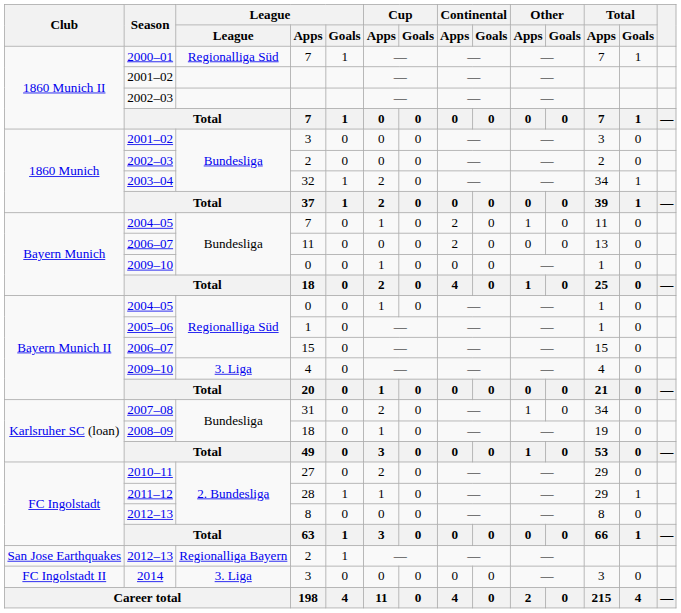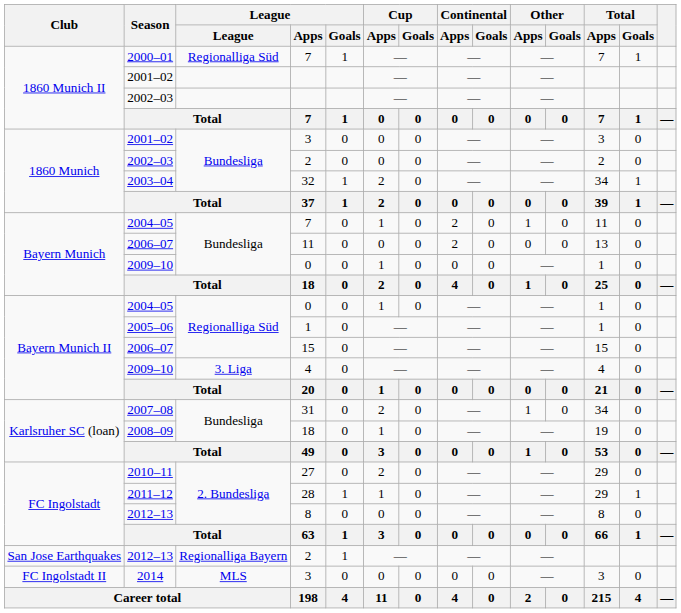 <table class="wikitable" style="text-align:center">
 <tr>
 <th rowspan="2">Club</th>
 <th rowspan="2">Season</th>
 <th colspan="3">League</th>
 <th colspan="2">Cup</th>
 <th colspan="2">Continental</th>
 <th colspan="2">Other</th>
 <th colspan="2">Total</th>
 <th rowspan="2"></th>
 </tr>
 <tr>
 <th>League</th>
 <th>Apps</th>
 <th>Goals</th>
 <th>Apps</th>
 <th>Goals</th>
 <th>Apps</th>
 <th>Goals</th>
 <th>Apps</th>
 <th>Goals</th>
 <th>Apps</th>
 <th>Goals</th>
 </tr>
 <tr>
 <td rowspan="4"><a href='#'>1860 Munich II</a></td>
 <td><a href='#'>2000–01</a></td>
 <td><a href='#'>Regionalliga Süd</a></td>
 <td>7</td>
 <td>1</td>
 <td colspan="2">—</td>
 <td colspan="2">—</td>
 <td colspan="2">—</td>
 <td>7</td>
 <td>1</td>
 <td></td>
 </tr>
 <tr>
 <td>2001–02</td>
 <td></td>
 <td></td>
 <td></td>
 <td colspan="2">—</td>
 <td colspan="2">—</td>
 <td colspan="2">—</td>
 <td></td>
 <td></td>
 <td></td>
 </tr>
 <tr>
 <td>2002–03</td>
 <td></td>
 <td></td>
 <td></td>
 <td colspan="2">—</td>
 <td colspan="2">—</td>
 <td colspan="2">—</td>
 <td></td>
 <td></td>
 <td></td>
 </tr>
 <tr>
 <th colspan="2">Total</th>
 <th>7</th>
 <th>1</th>
 <th>0</th>
 <th>0</th>
 <th>0</th>
 <th>0</th>
 <th>0</th>
 <th>0</th>
 <th>7</th>
 <th>1</th>
 <th>—</th>
 </tr>
 <tr>
 <td rowspan="4"><a href='#'>1860 Munich</a></td>
 <td><a href='#'>2001–02</a></td>
 <td rowspan="3"><a href='#'>Bundesliga</a></td>
 <td>3</td>
 <td>0</td>
 <td>0</td>
 <td>0</td>
 <td colspan="2">—</td>
 <td colspan="2">—</td>
 <td>3</td>
 <td>0</td>
 <td></td>
 </tr>
 <tr>
 <td><a href='#'>2002–03</a></td>
 <td>2</td>
 <td>0</td>
 <td>0</td>
 <td>0</td>
 <td colspan="2">—</td>
 <td colspan="2">—</td>
 <td>2</td>
 <td>0</td>
 <td></td>
 </tr>
 <tr>
 <td><a href='#'>2003–04</a></td>
 <td>32</td>
 <td>1</td>
 <td>2</td>
 <td>0</td>
 <td colspan="2">—</td>
 <td colspan="2">—</td>
 <td>34</td>
 <td>1</td>
 <td></td>
 </tr>
 <tr>
 <th colspan="2">Total</th>
 <th>37</th>
 <th>1</th>
 <th>2</th>
 <th>0</th>
 <th>0</th>
 <th>0</th>
 <th>0</th>
 <th>0</th>
 <th>39</th>
 <th>1</th>
 <th>—</th>
 </tr>
 <tr>
 <td rowspan="4"><a href='#'>Bayern Munich</a></td>
 <td><a href='#'>2004–05</a></td>
 <td rowspan="3">Bundesliga</td>
 <td>7</td>
 <td>0</td>
 <td>1</td>
 <td>0</td>
 <td>2</td>
 <td>0</td>
 <td>1</td>
 <td>0</td>
 <td>11</td>
 <td>0</td>
 <td></td>
 </tr>
 <tr>
 <td><a href='#'>2006–07</a></td>
 <td>11</td>
 <td>0</td>
 <td>0</td>
 <td>0</td>
 <td>2</td>
 <td>0</td>
 <td>0</td>
 <td>0</td>
 <td>13</td>
 <td>0</td>
 <td></td>
 </tr>
 <tr>
 <td><a href='#'>2009–10</a></td>
 <td>0</td>
 <td>0</td>
 <td>1</td>
 <td>0</td>
 <td>0</td>
 <td>0</td>
 <td colspan="2">—</td>
 <td>1</td>
 <td>0</td>
 <td></td>
 </tr>
 <tr>
 <th colspan="2">Total</th>
 <th>18</th>
 <th>0</th>
 <th>2</th>
 <th>0</th>
 <th>4</th>
 <th>0</th>
 <th>1</th>
 <th>0</th>
 <th>25</th>
 <th>0</th>
 <th>—</th>
 </tr>
 <tr>
 <td rowspan="5"><a href='#'>Bayern Munich II</a></td>
 <td><a href='#'>2004–05</a></td>
 <td rowspan="3"><a href='#'>Regionalliga Süd</a></td>
 <td>0</td>
 <td>0</td>
 <td>1</td>
 <td>0</td>
 <td colspan="2">—</td>
 <td colspan="2">—</td>
 <td>1</td>
 <td>0</td>
 <td></td>
 </tr>
 <tr>
 <td><a href='#'>2005–06</a></td>
 <td>1</td>
 <td>0</td>
 <td colspan="2">—</td>
 <td colspan="2">—</td>
 <td colspan="2">—</td>
 <td>1</td>
 <td>0</td>
 <td><code></code></td>
 </tr>
 <tr>
 <td><a href='#'>2006–07</a></td>
 <td>15</td>
 <td>0</td>
 <td colspan="2">—</td>
 <td colspan="2">—</td>
 <td colspan="2">—</td>
 <td>15</td>
 <td>0</td>
 <td></td>
 </tr>
 <tr>
 <td><a href='#'>2009–10</a></td>
 <td><a href='#'>3. Liga</a></td>
 <td>4</td>
 <td>0</td>
 <td colspan="2">—</td>
 <td colspan="2">—</td>
 <td colspan="2">—</td>
 <td>4</td>
 <td>0</td>
 <td></td>
 </tr>
 <tr>
 <th colspan="2">Total</th>
 <th>20</th>
 <th>0</th>
 <th>1</th>
 <th>0</th>
 <th>0</th>
 <th>0</th>
 <th>0</th>
 <th>0</th>
 <th>21</th>
 <th>0</th>
 <th>—</th>
 </tr>
 <tr>
 <td rowspan="3"><a href='#'>Karlsruher SC</a> (loan)</td>
 <td><a href='#'>2007–08</a></td>
 <td rowspan="2">Bundesliga</td>
 <td>31</td>
 <td>0</td>
 <td>2</td>
 <td>0</td>
 <td colspan="2">—</td>
 <td>1</td>
 <td>0</td>
 <td>34</td>
 <td>0</td>
 <td></td>
 </tr>
 <tr>
 <td><a href='#'>2008–09</a></td>
 <td>18</td>
 <td>0</td>
 <td>1</td>
 <td>0</td>
 <td colspan="2">—</td>
 <td colspan="2">—</td>
 <td>19</td>
 <td>0</td>
 <td></td>
 </tr>
 <tr>
 <th colspan="2">Total</th>
 <th>49</th>
 <th>0</th>
 <th>3</th>
 <th>0</th>
 <th>0</th>
 <th>0</th>
 <th>1</th>
 <th>0</th>
 <th>53</th>
 <th>0</th>
 <th>—</th>
 </tr>
 <tr>
 <td rowspan="4"><a href='#'>FC Ingolstadt</a></td>
 <td><a href='#'>2010–11</a></td>
 <td rowspan="3"><a href='#'>2. Bundesliga</a></td>
 <td>27</td>
 <td>0</td>
 <td>2</td>
 <td>0</td>
 <td colspan="2">—</td>
 <td colspan="2">—</td>
 <td>29</td>
 <td>0</td>
 <td></td>
 </tr>
 <tr>
 <td><a href='#'>2011–12</a></td>
 <td>28</td>
 <td>1</td>
 <td>1</td>
 <td>0</td>
 <td colspan="2">—</td>
 <td colspan="2">—</td>
 <td>29</td>
 <td>1</td>
 <td></td>
 </tr>
 <tr>
 <td><a href='#'>2012–13</a></td>
 <td>8</td>
 <td>0</td>
 <td>0</td>
 <td>0</td>
 <td colspan="2">—</td>
 <td colspan="2">—</td>
 <td>8</td>
 <td>0</td>
 <td></td>
 </tr>
 <tr>
 <th colspan="2">Total</th>
 <th>63</th>
 <th>1</th>
 <th>3</th>
 <th>0</th>
 <th>0</th>
 <th>0</th>
 <th>0</th>
 <th>0</th>
 <th>66</th>
 <th>1</th>
 <th>—</th>
 </tr>
 <tr>
 <td><a href='#'>San Jose Earthquakes</a></td>
 <td><a href='#'>2012–13</a></td>
 <td><a href='#'>Regionalliga Bayern</a></td>
 <td>2</td>
 <td>1</td>
 <td colspan="2">—</td>
 <td colspan="2">—</td>
 <td colspan="2">—</td>
 <td></td>
 <td></td>
 <td></td>
 </tr>
 <tr>
 <td><a href='#'>FC Ingolstadt II</a></td>
 <td><a href='#'>2014</a></td>
-<td><a href='#'>3. Liga</a></td>
+<td><a href='#'>MLS</a></td>
 <td>3</td>
 <td>0</td>
 <td>0</td>
 <td>0</td>
 <td>0</td>
 <td>0</td>
 <td colspan="2">—</td>
 <td>3</td>
 <td>0</td>
 <td></td>
 </tr>
 <tr>
 <th colspan="3">Career total</th>
 <th>198</th>
 <th>4</th>
 <th>11</th>
 <th>0</th>
 <th>4</th>
 <th>0</th>
 <th>2</th>
 <th>0</th>
 <th>215</th>
 <th>4</th>
 <th>—</th>
 </tr>
 </table>
